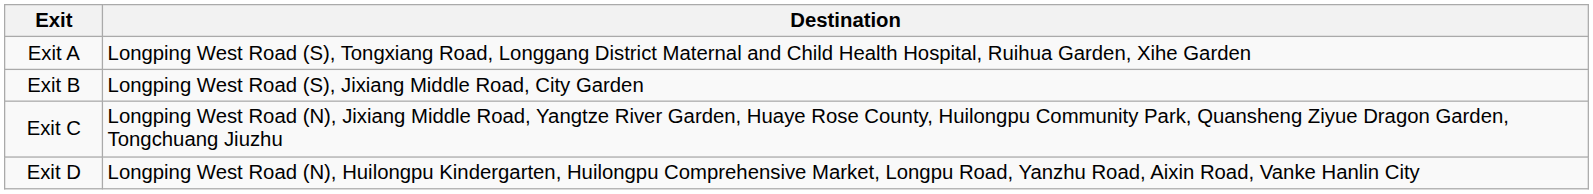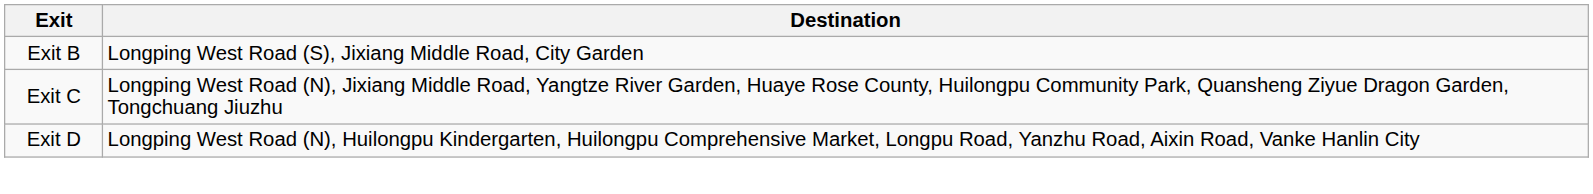 <table class="wikitable">
 <tr>
 <th style="width:70px">Exit</th>
 <th>Destination</th>
-</tr>
-<tr>
-<td align=center>Exit A</td>
-<td>Longping West Road (S), Tongxiang Road, Longgang District Maternal and Child Health Hospital, Ruihua Garden, Xihe Garden</td>
 </tr>
 <tr>
 <td align=center>Exit B</td>
 <td>Longping West Road (S), Jixiang Middle Road, City Garden</td>
 </tr>
 <tr>
 <td align=center>Exit C</td>
 <td>Longping West Road (N), Jixiang Middle Road, Yangtze River Garden, Huaye Rose County, Huilongpu Community Park, Quansheng Ziyue Dragon Garden, Tongchuang Jiuzhu</td>
 </tr>
 <tr>
 <td align=center>Exit D</td>
 <td>Longping West Road (N), Huilongpu Kindergarten, Huilongpu Comprehensive Market, Longpu Road, Yanzhu Road, Aixin Road, Vanke Hanlin City</td>
 </tr>
 </table>
